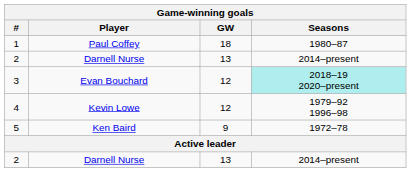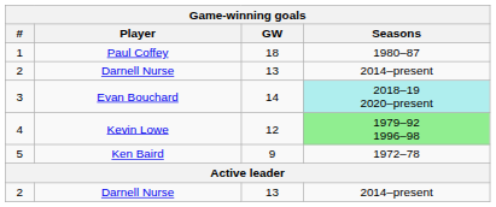 <table class="wikitable" style="text-align: center; font-size: 95%" width="70%">
 <tr>
 <th colspan="4">Game-winning goals</th>
 </tr>
 <tr>
 <th>#</th>
 <th>Player</th>
 <th>GW</th>
 <th>Seasons</th>
 </tr>
 <tr>
 <td>1</td>
 <td><a href='#'>Paul Coffey</a></td>
 <td>18</td>
 <td>1980–87</td>
 </tr>
 <tr>
 <td>2</td>
 <td><a href='#'>Darnell Nurse</a></td>
 <td>13</td>
 <td>2014–present</td>
 </tr>
 <tr>
 <td>3</td>
 <td><a href='#'>Evan Bouchard</a></td>
-<td>12</td>
+<td>14</td>
 <td style="background: paleturquoise;">2018–19<br>2020–present</td>
 </tr>
 <tr>
 <td>4</td>
 <td><a href='#'>Kevin Lowe</a></td>
 <td>12</td>
-<td>1979–92<br>1996–98</td>
+<td style="background: lightgreen;">1979–92<br>1996–98</td>
 </tr>
 <tr>
 <td>5</td>
 <td><a href='#'>Ken Baird</a></td>
 <td>9</td>
 <td>1972–78</td>
 </tr>
 <tr>
 <th colspan="4">Active leader</th>
 </tr>
 <tr>
 <td>2</td>
 <td><a href='#'>Darnell Nurse</a></td>
 <td>13</td>
 <td>2014–present</td>
 </tr>
 </table>
